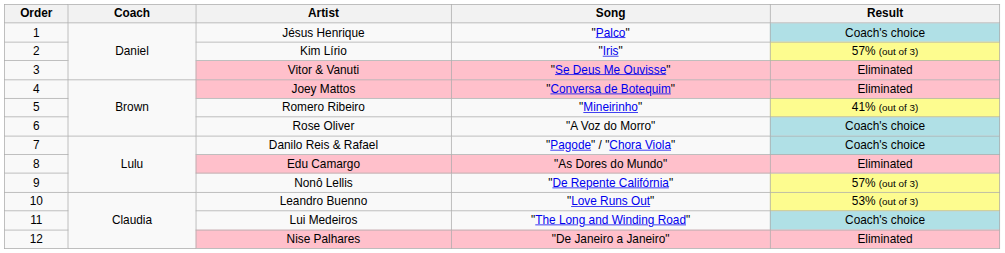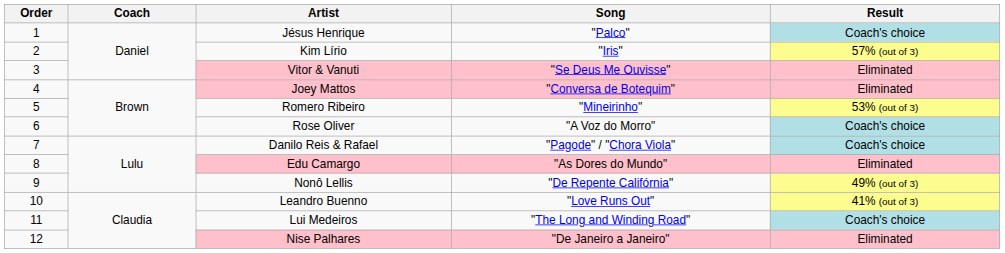 <table class="wikitable" style="text-align:center; width:85%;">
 <tr>
 <th scope="col" width="05%">Order</th>
 <th scope="col" width="10%">Coach</th>
 <th scope="col" width="20%">Artist</th>
 <th scope="col" width="25%">Song</th>
 <th scope="col" width="18%">Result</th>
 </tr>
 <tr>
 <td>1</td>
 <td rowspan=3>Daniel</td>
 <td>Jésus Henrique</td>
 <td>"<a href='#'>Palco</a>"</td>
 <td bgcolor="B0E0E6">Coach's choice</td>
 </tr>
 <tr>
 <td>2</td>
 <td>Kim Lírio</td>
 <td>"<a href='#'>Iris</a>"</td>
 <td bgcolor="FDFC8F">57% <small>(out of 3)</small></td>
 </tr>
 <tr>
 <td>3</td>
 <td bgcolor="FFC0CB">Vitor & Vanuti</td>
 <td bgcolor="FFC0CB">"<a href='#'>Se Deus Me Ouvisse</a>"</td>
 <td bgcolor="FFC0CB">Eliminated</td>
 </tr>
 <tr>
 <td>4</td>
 <td rowspan=3>Brown</td>
 <td bgcolor="FFC0CB">Joey Mattos</td>
 <td bgcolor="FFC0CB">"<a href='#'>Conversa de Botequim</a>"</td>
 <td bgcolor="FFC0CB">Eliminated</td>
 </tr>
 <tr>
 <td>5</td>
 <td>Romero Ribeiro</td>
 <td>"<a href='#'>Mineirinho</a>"</td>
-<td bgcolor="FDFC8F">41% <small>(out of 3)</small></td>
+<td bgcolor="FDFC8F">53% <small>(out of 3)</small></td>
 </tr>
 <tr>
 <td>6</td>
 <td>Rose Oliver</td>
 <td>"A Voz do Morro"</td>
 <td bgcolor="B0E0E6">Coach's choice</td>
 </tr>
 <tr>
 <td>7</td>
 <td rowspan=3>Lulu</td>
 <td>Danilo Reis & Rafael</td>
 <td>"<a href='#'>Pagode</a>" / "<a href='#'>Chora Viola</a>"</td>
 <td bgcolor="B0E0E6">Coach's choice</td>
 </tr>
 <tr>
 <td>8</td>
 <td bgcolor="FFC0CB">Edu Camargo</td>
 <td bgcolor="FFC0CB">"As Dores do Mundo"</td>
 <td bgcolor="FFC0CB">Eliminated</td>
 </tr>
 <tr>
 <td>9</td>
 <td>Nonô Lellis</td>
 <td>"<a href='#'>De Repente Califórnia</a>"</td>
-<td bgcolor="FDFC8F">57% <small>(out of 3)</small></td>
+<td bgcolor="FDFC8F">49% <small>(out of 3)</small></td>
 </tr>
 <tr>
 <td>10</td>
 <td rowspan=3>Claudia</td>
 <td>Leandro Buenno</td>
 <td>"<a href='#'>Love Runs Out</a>"</td>
-<td bgcolor="FDFC8F">53% <small>(out of 3)</small></td>
+<td bgcolor="FDFC8F">41% <small>(out of 3)</small></td>
 </tr>
 <tr>
 <td>11</td>
 <td>Lui Medeiros</td>
 <td>"<a href='#'>The Long and Winding Road</a>"</td>
 <td bgcolor="B0E0E6">Coach's choice</td>
 </tr>
 <tr>
 <td>12</td>
 <td bgcolor="FFC0CB">Nise Palhares</td>
 <td bgcolor="FFC0CB">"De Janeiro a Janeiro"</td>
 <td bgcolor="FFC0CB">Eliminated</td>
 </tr>
 </table>
